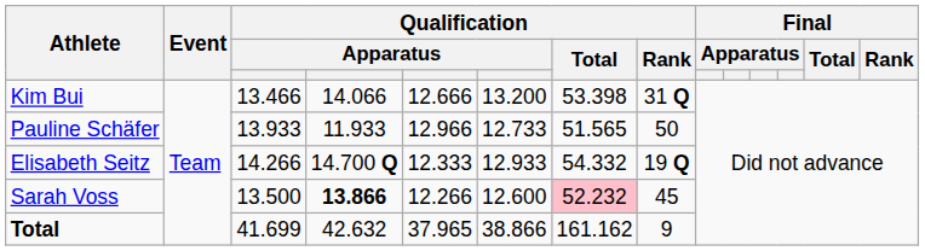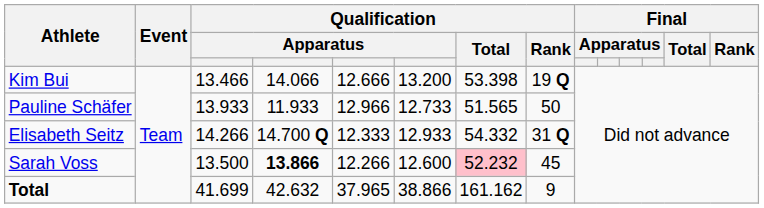 <table class="wikitable" style="font-size:90%">
 <tr>
 <th rowspan=3>Athlete</th>
 <th rowspan=3>Event</th>
 <th colspan=6>Qualification</th>
 <th colspan=6>Final</th>
 </tr>
 <tr style="font-size:95%">
 <th colspan=4>Apparatus</th>
 <th rowspan=2>Total</th>
 <th rowspan=2>Rank</th>
 <th colspan=4>Apparatus</th>
 <th rowspan=2>Total</th>
 <th rowspan=2>Rank</th>
 </tr>
 <tr style="font-size:95%">
 <th></th>
 <th></th>
 <th></th>
 <th></th>
 <th></th>
 <th></th>
 <th></th>
 <th></th>
 </tr>
 <tr align=center>
 <td align=left><a href='#'>Kim Bui</a></td>
 <td align=left rowspan=5><a href='#'>Team</a></td>
 <td>13.466</td>
 <td>14.066</td>
 <td>12.666</td>
 <td>13.200</td>
 <td>53.398</td>
-<td>31 <strong>Q</strong></td>
+<td>19 <strong>Q</strong></td>
 <td colspan=6 rowspan=5>Did not advance</td>
 </tr>
 <tr align=center>
 <td align=left><a href='#'>Pauline Schäfer</a></td>
 <td>13.933</td>
 <td>11.933</td>
 <td>12.966</td>
 <td>12.733</td>
 <td>51.565</td>
 <td>50</td>
 </tr>
 <tr align=center>
 <td align=left><a href='#'>Elisabeth Seitz</a></td>
 <td>14.266</td>
 <td>14.700 <strong>Q</strong></td>
 <td>12.333</td>
 <td>12.933</td>
 <td>54.332</td>
-<td>19 <strong>Q</strong></td>
+<td>31 <strong>Q</strong></td>
 </tr>
 <tr align=center>
 <td align=left><a href='#'>Sarah Voss</a></td>
 <td>13.500</td>
 <td><strong>13.866</strong></td>
 <td>12.266</td>
 <td>12.600</td>
 <td style="background: pink;">52.232</td>
 <td>45</td>
 </tr>
 <tr align=center>
 <td align=left><strong>Total</strong></td>
 <td>41.699</td>
 <td>42.632</td>
 <td>37.965</td>
 <td>38.866</td>
 <td>161.162</td>
 <td>9</td>
 </tr>
 </table>
